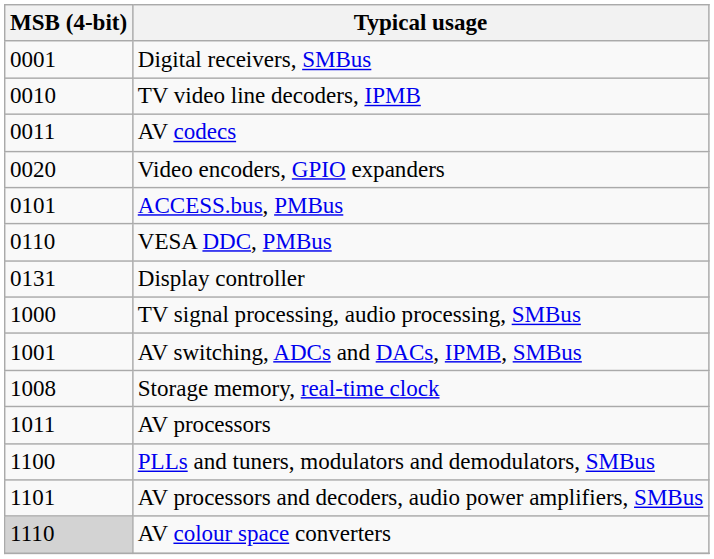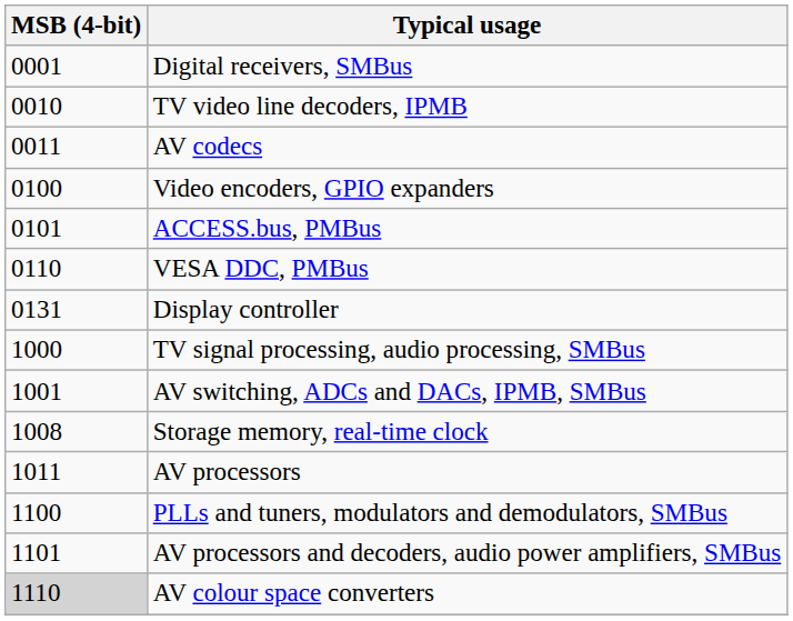 <table class="wikitable">
 <tr>
 <th>MSB (4-bit)</th>
 <th>Typical usage</th>
 </tr>
 <tr>
 <td>0001</td>
 <td>Digital receivers, <a href='#'>SMBus</a></td>
 </tr>
 <tr>
 <td>0010</td>
 <td>TV video line decoders, <a href='#'>IPMB</a></td>
 </tr>
 <tr>
 <td>0011</td>
 <td>AV <a href='#'>codecs</a></td>
 </tr>
 <tr>
-<td>0020</td>
+<td>0100</td>
 <td>Video encoders, <a href='#'>GPIO</a> expanders</td>
 </tr>
 <tr>
 <td>0101</td>
 <td><a href='#'>ACCESS.bus</a>, <a href='#'>PMBus</a></td>
 </tr>
 <tr>
 <td>0110</td>
 <td>VESA <a href='#'>DDC</a>, <a href='#'>PMBus</a></td>
 </tr>
 <tr>
 <td>0131</td>
 <td>Display controller</td>
 </tr>
 <tr>
 <td>1000</td>
 <td>TV signal processing, audio processing, <a href='#'>SMBus</a></td>
 </tr>
 <tr>
 <td>1001</td>
 <td>AV switching, <a href='#'>ADCs</a> and <a href='#'>DACs</a>, <a href='#'>IPMB</a>, <a href='#'>SMBus</a></td>
 </tr>
 <tr>
 <td>1008</td>
 <td>Storage memory, <a href='#'>real-time clock</a></td>
 </tr>
 <tr>
 <td>1011</td>
 <td>AV processors</td>
 </tr>
 <tr>
 <td>1100</td>
 <td><a href='#'>PLLs</a> and tuners, modulators and demodulators, <a href='#'>SMBus</a></td>
 </tr>
 <tr>
 <td>1101</td>
 <td>AV processors and decoders, audio power amplifiers, <a href='#'>SMBus</a></td>
 </tr>
 <tr>
 <td style="background: lightgrey;">1110</td>
 <td>AV <a href='#'>colour space</a> converters</td>
 </tr>
 <tr>
 </tr>
 </table>
